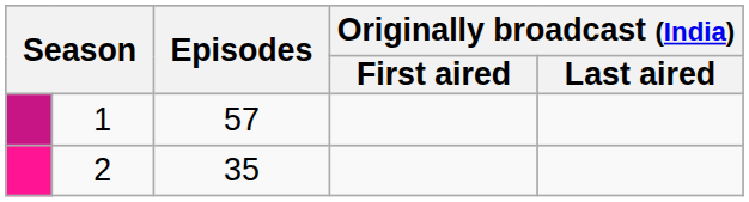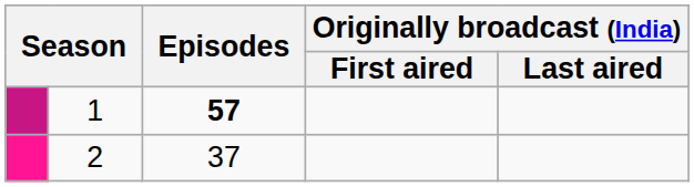 <table class="wikitable" style="text-align:center">
 <tr>
 <th style="padding: 0 8px" colspan="2" rowspan="2">Season</th>
 <th style="padding: 0 8px" rowspan="2">Episodes</th>
 <th colspan="2">Originally broadcast <small>(<a href='#'>India</a>)</small></th>
 </tr>
 <tr>
 <th style="padding: 0 8px">First aired</th>
 <th style="padding: 0 8px">Last aired</th>
 </tr>
 <tr>
 <td style="background:#C71585"></td>
 <td align="center">1</td>
-<td align="center">57</td>
+<td align="center"><strong>57</strong></td>
 <td align="center"></td>
 <td align="center"></td>
 </tr>
 <tr>
 <td style="background:#FF1493"></td>
 <td align="center">2</td>
-<td align="center">35</td>
+<td align="center">37</td>
 <td align="center"></td>
 <td align="center"></td>
 </tr>
 </table>
